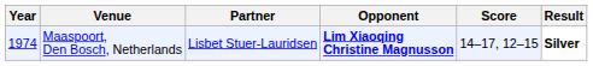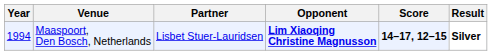 <table class="sortable wikitable" style="font-size: 90%;">
 <tr>
 <th>Year</th>
 <th>Venue</th>
 <th>Partner</th>
 <th>Opponent</th>
 <th>Score</th>
 <th>Result</th>
 </tr>
 <tr style="background:#ECF2FF">
-<td align="center"><a href='#'>1974</a></td>
+<td align="center"><a href='#'>1994</a></td>
 <td align="left"><a href='#'>Maaspoort</a>,<br><a href='#'>Den Bosch</a>, Netherlands</td>
 <td align="left"> <a href='#'>Lisbet Stuer-Lauridsen</a></td>
 <td align="left"><strong> <a href='#'>Lim Xiaoqing</a><br> <a href='#'>Christine Magnusson</a></strong></td>
-<td align="left">14–17, 12–15</td>
+<td align="left"><strong>14–17, 12–15</strong></td>
 <td style="text-align:left; background:white"> <strong>Silver</strong></td>
 </tr>
 </table>
